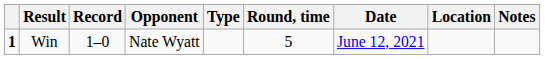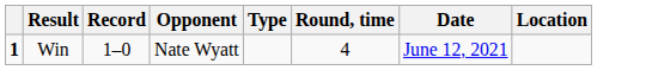 <table class="wikitable" style="text-align:center">
 <tr>
 <th></th>
 <th>Result</th>
 <th>Record</th>
 <th>Opponent</th>
 <th>Type</th>
 <th>Round, time</th>
 <th>Date</th>
 <th>Location</th>
-<th>Notes</th>
 </tr>
 <tr>
 <td><strong>1</strong></td>
 <td>Win</td>
 <td>1–0</td>
 <td style="text-align:left;">Nate Wyatt</td>
 <td></td>
-<td>5</td>
+<td>4</td>
 <td><a href='#'>June 12, 2021</a></td>
 <td style="text-align:left;"> </td>
-<td></td>
 </tr>
 </table>
